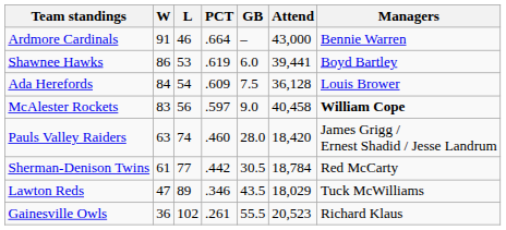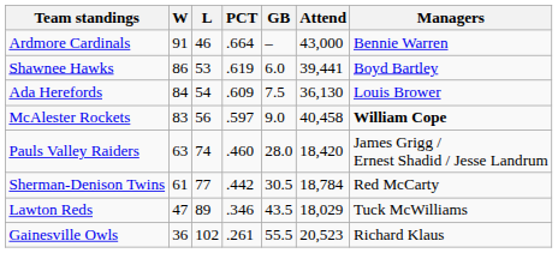 <table class="wikitable">
 <tr>
 <th>Team standings</th>
 <th>W</th>
 <th>L</th>
 <th>PCT</th>
 <th>GB</th>
 <th>Attend</th>
 <th>Managers</th>
 </tr>
 <tr>
 <td><a href='#'>Ardmore Cardinals</a></td>
 <td>91</td>
 <td>46</td>
 <td>.664</td>
 <td>–</td>
 <td>43,000</td>
 <td><a href='#'>Bennie Warren</a></td>
 </tr>
 <tr>
 <td><a href='#'>Shawnee Hawks</a></td>
 <td>86</td>
 <td>53</td>
 <td>.619</td>
 <td>6.0</td>
 <td>39,441</td>
 <td><a href='#'>Boyd Bartley</a></td>
 </tr>
 <tr>
 <td><a href='#'>Ada Herefords</a></td>
 <td>84</td>
 <td>54</td>
 <td>.609</td>
 <td>7.5</td>
-<td>36,128</td>
+<td>36,130</td>
 <td><a href='#'>Louis Brower</a></td>
 </tr>
 <tr>
 <td><a href='#'>McAlester Rockets</a></td>
 <td>83</td>
 <td>56</td>
 <td>.597</td>
 <td>9.0</td>
 <td>40,458</td>
 <td><strong>William Cope</strong></td>
 </tr>
 <tr>
 <td><a href='#'>Pauls Valley Raiders</a></td>
 <td>63</td>
 <td>74</td>
 <td>.460</td>
 <td>28.0</td>
 <td>18,420</td>
 <td>James Grigg /<br> Ernest Shadid / Jesse Landrum</td>
 </tr>
 <tr>
 <td><a href='#'>Sherman-Denison Twins</a></td>
 <td>61</td>
 <td>77</td>
 <td>.442</td>
 <td>30.5</td>
 <td>18,784</td>
 <td>Red McCarty</td>
 </tr>
 <tr>
 <td><a href='#'>Lawton Reds</a></td>
 <td>47</td>
 <td>89</td>
 <td>.346</td>
 <td>43.5</td>
 <td>18,029</td>
 <td>Tuck McWilliams</td>
 </tr>
 <tr>
 <td><a href='#'>Gainesville Owls</a></td>
 <td>36</td>
 <td>102</td>
 <td>.261</td>
 <td>55.5</td>
 <td>20,523</td>
 <td>Richard Klaus</td>
 </tr>
 </table>
